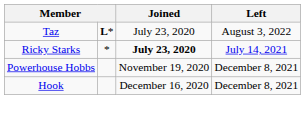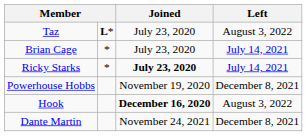 <table class="wikitable sortable" style="text-align:center">
 <tr>
 <th colspan="2">Member</th>
 <th>Joined</th>
 <th>Left</th>
 </tr>
 <tr>
 <td><a href='#'>Taz</a></td>
 <td><strong>L</strong>*</td>
 <td>July 23, 2020</td>
 <td>August 3, 2022</td>
+</tr>
+<tr>
+<td><a href='#'>Brian Cage</a></td>
+<td>*</td>
+<td>July 23, 2020</td>
+<td><a href='#'>July 14, 2021</a></td>
 </tr>
 <tr>
 <td><a href='#'>Ricky Starks</a></td>
 <td>*</td>
 <td><strong>July 23, 2020</strong></td>
 <td><a href='#'>July 14, 2021</a></td>
 </tr>
 <tr>
 <td><a href='#'>Powerhouse Hobbs</a></td>
 <td></td>
 <td>November 19, 2020</td>
 <td>December 8, 2021</td>
 </tr>
 <tr>
 <td><a href='#'>Hook</a></td>
 <td></td>
-<td>December 16, 2020</td>
+<td><strong>December 16, 2020</strong></td>
+<td>August 3, 2022</td>
+</tr>
+<tr>
+<td><a href='#'>Dante Martin</a></td>
+<td></td>
+<td>November 24, 2021</td>
 <td>December 8, 2021</td>
 </tr>
 </table>
